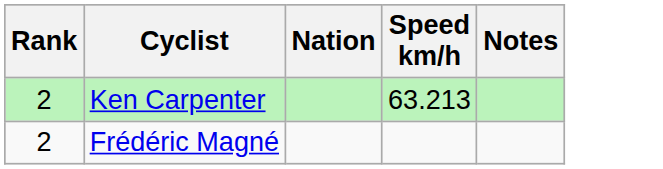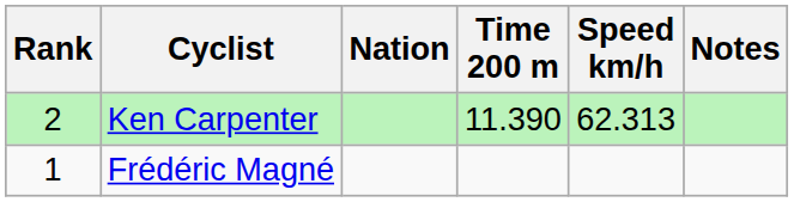 <table class="wikitable sortable" style="text-align:center">
 <tr>
 <th>Rank</th>
 <th>Cyclist</th>
 <th>Nation</th>
+<th>Time<br>200 m</th>
 <th>Speed<br>km/h</th>
 <th>Notes</th>
 </tr>
 <tr bgcolor=bbf3bb>
 <td>2</td>
 <td align=left><a href='#'>Ken Carpenter</a></td>
 <td align=left></td>
-<td>63.213</td>
+<td>11.390</td>
+<td>62.313</td>
 <td></td>
 </tr>
 <tr>
-<td>2</td>
+<td>1</td>
 <td align=left><a href='#'>Frédéric Magné</a></td>
 <td align=left></td>
 <td></td>
 <td></td>
+<td></td>
 </tr>
 </table>
